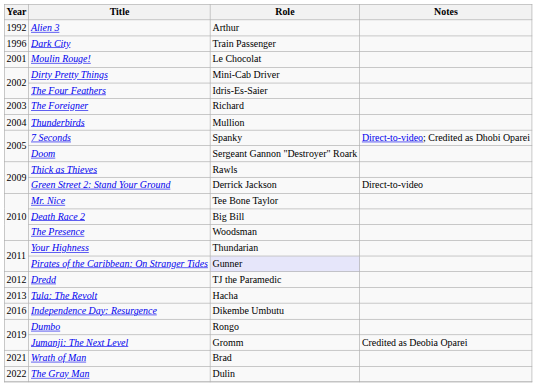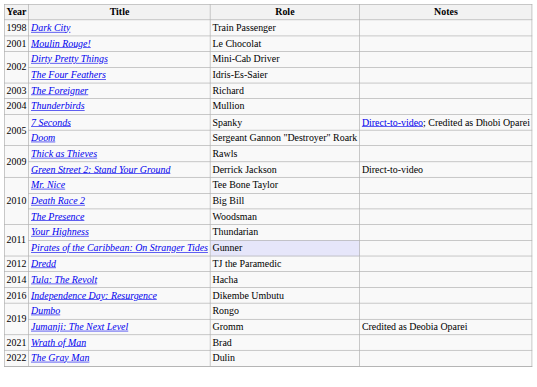 <table class="wikitable sortable">
 <tr>
 <th>Year</th>
 <th>Title</th>
 <th>Role</th>
 <th>Notes</th>
 </tr>
 <tr>
-<td>1992</td>
-<td><em><a href='#'>Alien 3</a></em></td>
-<td>Arthur</td>
-<td></td>
-</tr>
-<tr>
-<td>1996</td>
+<td>1998</td>
 <td><em><a href='#'>Dark City</a></em></td>
 <td>Train Passenger</td>
 <td></td>
 </tr>
 <tr>
 <td>2001</td>
 <td><em><a href='#'>Moulin Rouge!</a></em></td>
 <td>Le Chocolat</td>
 <td></td>
 </tr>
 <tr>
 <td rowspan="2">2002</td>
 <td><em><a href='#'>Dirty Pretty Things</a></em></td>
 <td>Mini-Cab Driver</td>
 <td></td>
 </tr>
 <tr>
 <td><em><a href='#'>The Four Feathers</a></em></td>
 <td>Idris-Es-Saier</td>
 <td></td>
 </tr>
 <tr>
 <td>2003</td>
 <td><em><a href='#'>The Foreigner</a></em></td>
 <td>Richard</td>
 <td></td>
 </tr>
 <tr>
 <td>2004</td>
 <td><em><a href='#'>Thunderbirds</a></em></td>
 <td>Mullion</td>
 <td></td>
 </tr>
 <tr>
 <td rowspan="2">2005</td>
 <td><em><a href='#'>7 Seconds</a></em></td>
 <td>Spanky</td>
 <td><a href='#'>Direct-to-video</a>; Credited as Dhobi Oparei</td>
 </tr>
 <tr>
 <td><em><a href='#'>Doom</a></em></td>
 <td>Sergeant Gannon "Destroyer" Roark</td>
 <td></td>
 </tr>
 <tr>
 <td rowspan="2">2009</td>
 <td><em><a href='#'>Thick as Thieves</a></em></td>
 <td>Rawls</td>
 <td></td>
 </tr>
 <tr>
 <td><em><a href='#'>Green Street 2: Stand Your Ground</a></em></td>
 <td>Derrick Jackson</td>
 <td>Direct-to-video</td>
 </tr>
 <tr>
 <td rowspan="3">2010</td>
 <td><em><a href='#'>Mr. Nice</a></em></td>
 <td>Tee Bone Taylor</td>
 <td></td>
 </tr>
 <tr>
 <td><em><a href='#'>Death Race 2</a></em></td>
 <td>Big Bill</td>
 <td></td>
 </tr>
 <tr>
 <td><em><a href='#'>The Presence</a></em></td>
 <td>Woodsman</td>
 <td></td>
 </tr>
 <tr>
 <td rowspan="2">2011</td>
 <td><em><a href='#'>Your Highness</a></em></td>
 <td>Thundarian</td>
 <td></td>
 </tr>
 <tr>
 <td><em><a href='#'>Pirates of the Caribbean: On Stranger Tides</a></em></td>
 <td style="background: lavender;">Gunner</td>
 <td></td>
 </tr>
 <tr>
 <td>2012</td>
 <td><em><a href='#'>Dredd</a></em></td>
 <td>TJ the Paramedic</td>
 <td></td>
 </tr>
 <tr>
-<td>2013</td>
+<td>2014</td>
 <td><em><a href='#'>Tula: The Revolt</a></em></td>
 <td>Hacha</td>
 <td></td>
 </tr>
 <tr>
 <td>2016</td>
 <td><em><a href='#'>Independence Day: Resurgence</a></em></td>
 <td>Dikembe Umbutu</td>
 <td></td>
 </tr>
 <tr>
 <td rowspan="2">2019</td>
 <td><em><a href='#'>Dumbo</a></em></td>
 <td>Rongo</td>
 <td></td>
 </tr>
 <tr>
 <td><em><a href='#'>Jumanji: The Next Level</a></em></td>
 <td>Gromm</td>
 <td>Credited as Deobia Oparei</td>
 </tr>
 <tr>
 <td>2021</td>
 <td><em><a href='#'>Wrath of Man</a></em></td>
 <td>Brad</td>
 <td></td>
 </tr>
 <tr>
 <td>2022</td>
 <td><em><a href='#'>The Gray Man</a></em></td>
 <td>Dulin</td>
 <td></td>
 </tr>
 <tr>
 </tr>
 </table>
